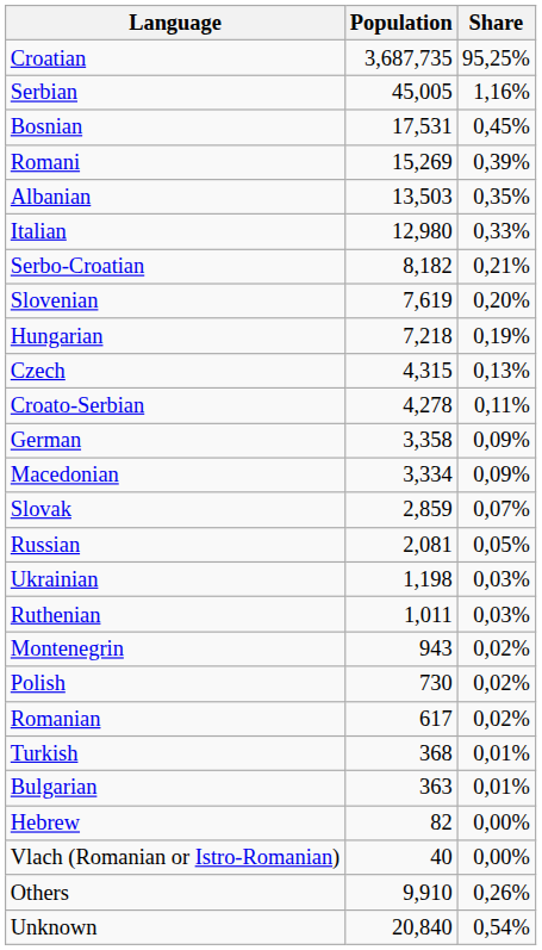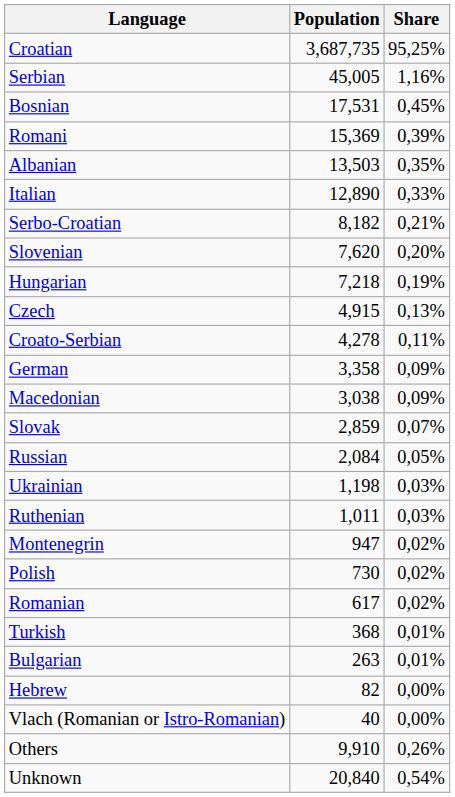 <table class="wikitable sortable">
 <tr>
 <th>Language</th>
 <th>Population</th>
 <th>Share</th>
 </tr>
 <tr>
 <td><a href='#'>Croatian</a></td>
 <td align="right">3,687,735</td>
 <td align="right">95,25%</td>
 </tr>
 <tr>
 <td><a href='#'>Serbian</a></td>
 <td align="right">45,005</td>
 <td align="right">1,16%</td>
 </tr>
 <tr>
 <td><a href='#'>Bosnian</a></td>
 <td align="right">17,531</td>
 <td align="right">0,45%</td>
 </tr>
 <tr>
 <td><a href='#'>Romani</a></td>
-<td align="right">15,269</td>
+<td align="right">15,369</td>
 <td align="right">0,39%</td>
 </tr>
 <tr>
 <td><a href='#'>Albanian</a></td>
 <td align="right">13,503</td>
 <td align="right">0,35%</td>
 </tr>
 <tr>
 <td><a href='#'>Italian</a></td>
-<td align="right">12,980</td>
+<td align="right">12,890</td>
 <td align="right">0,33%</td>
 </tr>
 <tr>
 <td><a href='#'>Serbo-Croatian</a></td>
 <td align="right">8,182</td>
 <td align="right">0,21%</td>
 </tr>
 <tr>
 <td><a href='#'>Slovenian</a></td>
-<td align="right">7,619</td>
+<td align="right">7,620</td>
 <td align="right">0,20%</td>
 </tr>
 <tr>
 <td><a href='#'>Hungarian</a></td>
 <td align="right">7,218</td>
 <td align="right">0,19%</td>
 </tr>
 <tr>
 <td><a href='#'>Czech</a></td>
-<td align="right">4,315</td>
+<td align="right">4,915</td>
 <td align="right">0,13%</td>
 </tr>
 <tr>
 <td><a href='#'>Croato-Serbian</a></td>
 <td align="right">4,278</td>
 <td align="right">0,11%</td>
 </tr>
 <tr>
 <td><a href='#'>German</a></td>
 <td align="right">3,358</td>
 <td align="right">0,09%</td>
 </tr>
 <tr>
 <td><a href='#'>Macedonian</a></td>
-<td align="right">3,334</td>
+<td align="right">3,038</td>
 <td align="right">0,09%</td>
 </tr>
 <tr>
 <td><a href='#'>Slovak</a></td>
 <td align="right">2,859</td>
 <td align="right">0,07%</td>
 </tr>
 <tr>
 <td><a href='#'>Russian</a></td>
-<td align="right">2,081</td>
+<td align="right">2,084</td>
 <td align="right">0,05%</td>
 </tr>
 <tr>
 <td><a href='#'>Ukrainian</a></td>
 <td align="right">1,198</td>
 <td align="right">0,03%</td>
 </tr>
 <tr>
 <td><a href='#'>Ruthenian</a></td>
 <td align="right">1,011</td>
 <td align="right">0,03%</td>
 </tr>
 <tr>
 <td><a href='#'>Montenegrin</a></td>
-<td align="right">943</td>
+<td align="right">947</td>
 <td align="right">0,02%</td>
 </tr>
 <tr>
 <td><a href='#'>Polish</a></td>
 <td align="right">730</td>
 <td align="right">0,02%</td>
 </tr>
 <tr>
 <td><a href='#'>Romanian</a></td>
 <td align="right">617</td>
 <td align="right">0,02%</td>
 </tr>
 <tr>
 <td><a href='#'>Turkish</a></td>
 <td align="right">368</td>
 <td align="right">0,01%</td>
 </tr>
 <tr>
 <td><a href='#'>Bulgarian</a></td>
-<td align="right">363</td>
+<td align="right">263</td>
 <td align="right">0,01%</td>
 </tr>
 <tr>
 <td><a href='#'>Hebrew</a></td>
 <td align="right">82</td>
 <td align="right">0,00%</td>
 </tr>
 <tr>
 <td>Vlach (Romanian or <a href='#'>Istro-Romanian</a>)</td>
 <td align="right">40</td>
 <td align="right">0,00%</td>
 </tr>
 <tr>
 <td>Others</td>
 <td align="right">9,910</td>
 <td align="right">0,26%</td>
 </tr>
 <tr>
 <td>Unknown</td>
 <td align="right">20,840</td>
 <td align="right">0,54%</td>
 </tr>
 </table>
